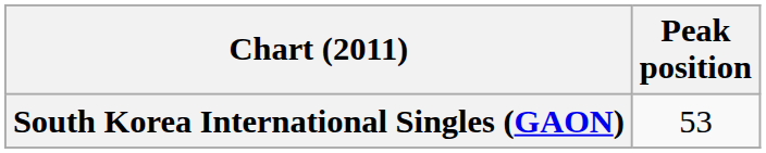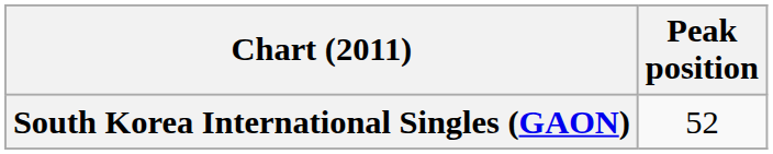 <table class="wikitable plainrowheaders">
 <tr>
 <th scope="col">Chart (2011)</th>
 <th scope="col">Peak<br>position</th>
 </tr>
 <tr>
 <th scope="row">South Korea International Singles (<a href='#'>GAON</a>)</th>
-<td style="text-align:center;">53</td>
+<td style="text-align:center;">52</td>
 </tr>
 </table>
